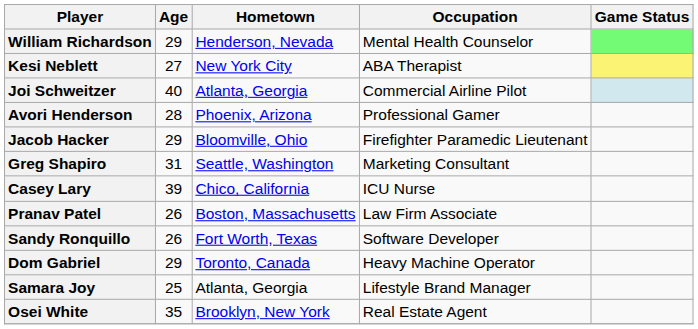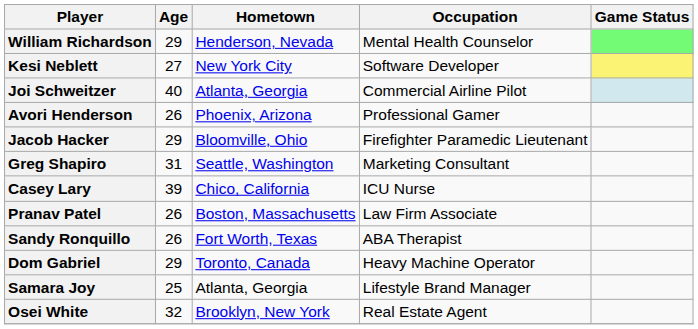 <table class="wikitable sortable" style="font-size: 95%;">
 <tr>
 <th scope="col">Player</th>
 <th scope="col">Age</th>
 <th scope="col" class="unsortable">Hometown</th>
 <th scope="col" class="unsortable">Occupation</th>
 <th scope="col">Game Status</th>
 </tr>
 <tr>
 <th scope="row" style="text-align:left">William Richardson</th>
 <td align="center">29</td>
 <td><a href='#'>Henderson, Nevada</a></td>
 <td>Mental Health Counselor</td>
 <td align="center" style="background:#73FB76;"></td>
 </tr>
 <tr>
 <th scope="row" style="text-align:left">Kesi Neblett</th>
 <td align="center">27</td>
 <td><a href='#'>New York City</a></td>
-<td>ABA Therapist</td>
+<td>Software Developer</td>
 <td align="center" style="background:#FBF373;"></td>
 </tr>
 <tr>
 <th scope="row" style="text-align:left">Joi Schweitzer</th>
 <td align="center">40</td>
 <td><a href='#'>Atlanta, Georgia</a></td>
 <td>Commercial Airline Pilot</td>
 <td align="center" style="background:#D1E8EF;"></td>
 </tr>
 <tr>
 <th scope="row" style="text-align:left">Avori Henderson</th>
-<td align="center">28</td>
+<td align="center">26</td>
 <td><a href='#'>Phoenix, Arizona</a></td>
 <td>Professional Gamer</td>
 <td></td>
 </tr>
 <tr>
 <th scope="row" style="text-align:left">Jacob Hacker</th>
 <td align="center">29</td>
 <td><a href='#'>Bloomville, Ohio</a></td>
 <td>Firefighter Paramedic Lieutenant</td>
 <td></td>
 </tr>
 <tr>
 <th scope="row" style="text-align:left">Greg Shapiro</th>
 <td align="center">31</td>
 <td><a href='#'>Seattle, Washington</a></td>
 <td>Marketing Consultant</td>
 <td></td>
 </tr>
 <tr>
 <th scope="row" style="text-align:left">Casey Lary</th>
 <td align="center">39</td>
 <td><a href='#'>Chico, California</a></td>
 <td>ICU Nurse</td>
 <td></td>
 </tr>
 <tr>
 <th scope="row" style="text-align:left">Pranav Patel</th>
 <td align="center">26</td>
 <td><a href='#'>Boston, Massachusetts</a></td>
 <td>Law Firm Associate</td>
 <td></td>
 </tr>
 <tr>
 <th scope="row" style="text-align:left">Sandy Ronquillo</th>
 <td align="center">26</td>
 <td><a href='#'>Fort Worth, Texas</a></td>
-<td>Software Developer</td>
+<td>ABA Therapist</td>
 <td></td>
 </tr>
 <tr>
 <th scope="row" style="text-align:left">Dom Gabriel</th>
 <td align="center">29</td>
 <td><a href='#'>Toronto, Canada</a></td>
 <td>Heavy Machine Operator</td>
 <td></td>
 </tr>
 <tr>
 <th scope="row" style="text-align:left">Samara Joy</th>
 <td align="center">25</td>
 <td>Atlanta, Georgia</td>
 <td>Lifestyle Brand Manager</td>
 <td></td>
 </tr>
 <tr>
 <th scope="row" style="text-align:left">Osei White</th>
-<td align="center">35</td>
+<td align="center">32</td>
 <td><a href='#'>Brooklyn, New York</a></td>
 <td>Real Estate Agent</td>
 <td></td>
 </tr>
 <tr>
 </tr>
 </table>
